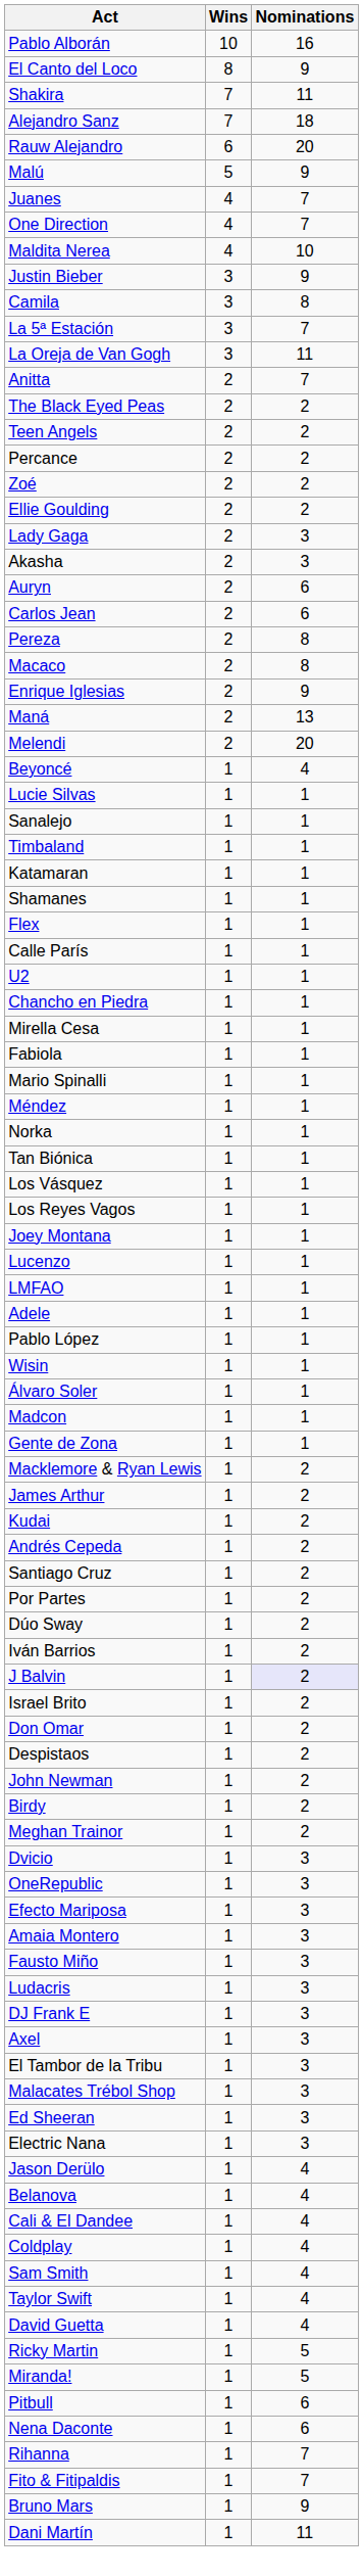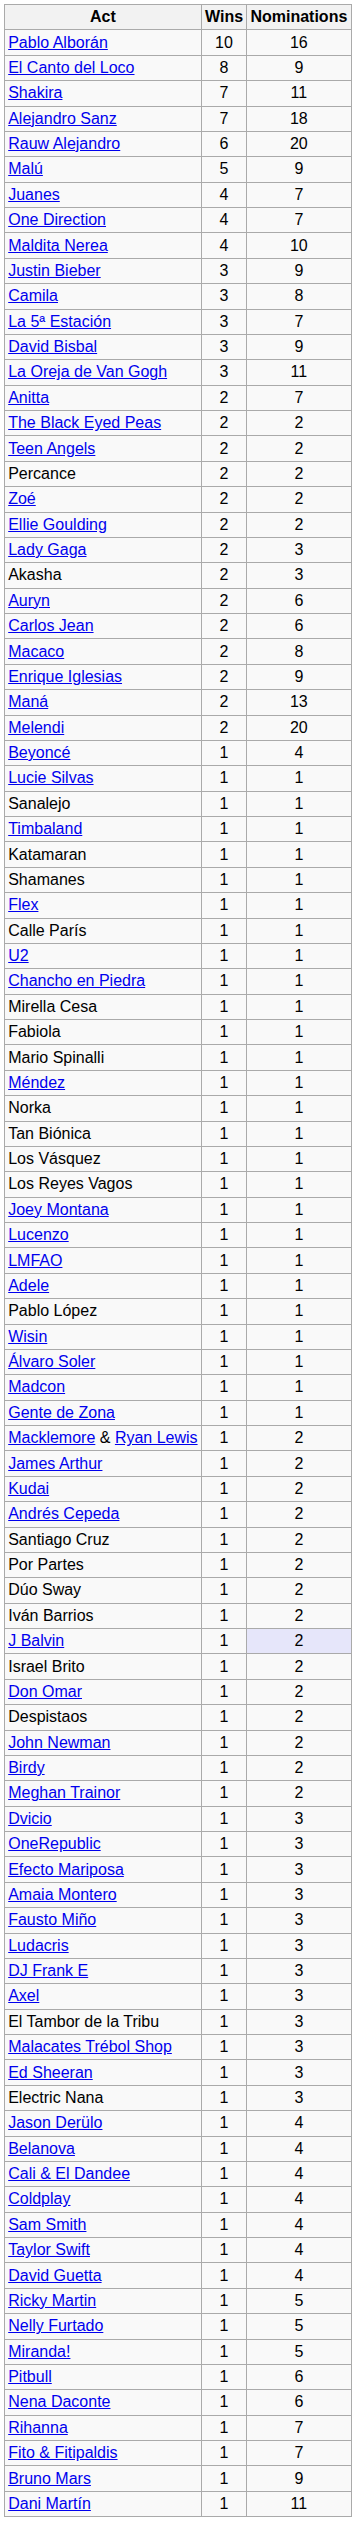 <table class=wikitable>
 <tr>
 <th>Act</th>
 <th>Wins</th>
 <th>Nominations</th>
 </tr>
 <tr>
 <td><a href='#'>Pablo Alborán</a></td>
 <td align=center>10</td>
 <td align=center>16</td>
 </tr>
 <tr>
 <td><a href='#'>El Canto del Loco</a></td>
 <td align=center>8</td>
 <td align=center>9</td>
 </tr>
 <tr>
 <td><a href='#'>Shakira</a></td>
 <td align=center>7</td>
 <td align=center>11</td>
 </tr>
 <tr>
 <td><a href='#'>Alejandro Sanz</a></td>
 <td align=center>7</td>
 <td align=center>18</td>
 </tr>
 <tr>
 <td><a href='#'>Rauw Alejandro</a></td>
 <td align=center>6</td>
 <td align=center>20</td>
 </tr>
 <tr>
 <td><a href='#'>Malú</a></td>
 <td align=center>5</td>
 <td align=center>9</td>
 </tr>
 <tr>
 <td><a href='#'>Juanes</a></td>
 <td align=center>4</td>
 <td align=center>7</td>
 </tr>
 <tr>
 <td><a href='#'>One Direction</a></td>
 <td align=center>4</td>
 <td align=center>7</td>
 </tr>
 <tr>
 <td><a href='#'>Maldita Nerea</a></td>
 <td align=center>4</td>
 <td align=center>10</td>
 </tr>
 <tr>
 <td><a href='#'>Justin Bieber</a></td>
 <td align=center>3</td>
 <td align=center>9</td>
 </tr>
 <tr>
 <td><a href='#'>Camila</a></td>
 <td align=center>3</td>
 <td align=center>8</td>
 </tr>
 <tr>
 <td><a href='#'>La 5ª Estación</a></td>
 <td align=center>3</td>
 <td align=center>7</td>
 </tr>
 <tr>
+<td><a href='#'>David Bisbal</a></td>
+<td align=center>3</td>
+<td align=center>9</td>
+</tr>
+<tr>
 <td><a href='#'>La Oreja de Van Gogh</a></td>
 <td align=center>3</td>
 <td align=center>11</td>
 </tr>
 <tr>
 <td><a href='#'>Anitta</a></td>
 <td align=center>2</td>
 <td align=center>7</td>
 </tr>
 <tr>
 <td><a href='#'>The Black Eyed Peas</a></td>
 <td align=center>2</td>
 <td align=center>2</td>
 </tr>
 <tr>
 <td><a href='#'>Teen Angels</a></td>
 <td align=center>2</td>
 <td align=center>2</td>
 </tr>
 <tr>
 <td>Percance</td>
 <td align=center>2</td>
 <td align=center>2</td>
 </tr>
 <tr>
 <td><a href='#'>Zoé</a></td>
 <td align=center>2</td>
 <td align=center>2</td>
 </tr>
 <tr>
 <td><a href='#'>Ellie Goulding</a></td>
 <td align=center>2</td>
 <td align=center>2</td>
 </tr>
 <tr>
 <td><a href='#'>Lady Gaga</a></td>
 <td align=center>2</td>
 <td align=center>3</td>
 </tr>
 <tr>
 <td>Akasha</td>
 <td align=center>2</td>
 <td align=center>3</td>
 </tr>
 <tr>
 <td><a href='#'>Auryn</a></td>
 <td align=center>2</td>
 <td align=center>6</td>
 </tr>
 <tr>
 <td><a href='#'>Carlos Jean</a></td>
 <td align=center>2</td>
 <td align=center>6</td>
-</tr>
-<tr>
-<td><a href='#'>Pereza</a></td>
-<td align=center>2</td>
-<td align=center>8</td>
 </tr>
 <tr>
 <td><a href='#'>Macaco</a></td>
 <td align=center>2</td>
 <td align=center>8</td>
 </tr>
 <tr>
 <td><a href='#'>Enrique Iglesias</a></td>
 <td align=center>2</td>
 <td align=center>9</td>
 </tr>
 <tr>
 <td><a href='#'>Maná</a></td>
 <td align=center>2</td>
 <td align=center>13</td>
 </tr>
 <tr>
 <td><a href='#'>Melendi</a></td>
 <td align=center>2</td>
 <td align=center>20</td>
 </tr>
 <tr>
 <td><a href='#'>Beyoncé</a></td>
 <td align=center>1</td>
 <td align=center>4</td>
 </tr>
 <tr>
 <td><a href='#'>Lucie Silvas</a></td>
 <td align=center>1</td>
 <td align=center>1</td>
 </tr>
 <tr>
 <td>Sanalejo</td>
 <td align=center>1</td>
 <td align=center>1</td>
 </tr>
 <tr>
 <td><a href='#'>Timbaland</a></td>
 <td align=center>1</td>
 <td align=center>1</td>
 </tr>
 <tr>
 <td>Katamaran</td>
 <td align=center>1</td>
 <td align=center>1</td>
 </tr>
 <tr>
 <td>Shamanes</td>
 <td align=center>1</td>
 <td align=center>1</td>
 </tr>
 <tr>
 <td><a href='#'>Flex</a></td>
 <td align=center>1</td>
 <td align=center>1</td>
 </tr>
 <tr>
 <td>Calle París</td>
 <td align=center>1</td>
 <td align=center>1</td>
 </tr>
 <tr>
 <td><a href='#'>U2</a></td>
 <td align=center>1</td>
 <td align=center>1</td>
 </tr>
 <tr>
 <td><a href='#'>Chancho en Piedra</a></td>
 <td align=center>1</td>
 <td align=center>1</td>
 </tr>
 <tr>
 <td>Mirella Cesa</td>
 <td align=center>1</td>
 <td align=center>1</td>
 </tr>
 <tr>
 <td>Fabiola</td>
 <td align=center>1</td>
 <td align=center>1</td>
 </tr>
 <tr>
 <td>Mario Spinalli</td>
 <td align=center>1</td>
 <td align=center>1</td>
 </tr>
 <tr>
 <td><a href='#'>Méndez</a></td>
 <td align=center>1</td>
 <td align=center>1</td>
 </tr>
 <tr>
 <td>Norka</td>
 <td align=center>1</td>
 <td align=center>1</td>
 </tr>
 <tr>
 <td>Tan Biónica</td>
 <td align=center>1</td>
 <td align=center>1</td>
 </tr>
 <tr>
 <td>Los Vásquez</td>
 <td align=center>1</td>
 <td align=center>1</td>
 </tr>
 <tr>
 <td>Los Reyes Vagos</td>
 <td align=center>1</td>
 <td align=center>1</td>
 </tr>
 <tr>
 <td><a href='#'>Joey Montana</a></td>
 <td align=center>1</td>
 <td align=center>1</td>
 </tr>
 <tr>
 <td><a href='#'>Lucenzo</a></td>
 <td align=center>1</td>
 <td align=center>1</td>
 </tr>
 <tr>
 <td><a href='#'>LMFAO</a></td>
 <td align=center>1</td>
 <td align=center>1</td>
 </tr>
 <tr>
 <td><a href='#'>Adele</a></td>
 <td align=center>1</td>
 <td align=center>1</td>
 </tr>
 <tr>
 <td>Pablo López</td>
 <td align=center>1</td>
 <td align=center>1</td>
 </tr>
 <tr>
 <td><a href='#'>Wisin</a></td>
 <td align=center>1</td>
 <td align=center>1</td>
 </tr>
 <tr>
 <td><a href='#'>Álvaro Soler</a></td>
 <td align=center>1</td>
 <td align=center>1</td>
 </tr>
 <tr>
 <td><a href='#'>Madcon</a></td>
 <td align=center>1</td>
 <td align=center>1</td>
 </tr>
 <tr>
 <td><a href='#'>Gente de Zona</a></td>
 <td align=center>1</td>
 <td align=center>1</td>
 </tr>
 <tr>
 <td><a href='#'>Macklemore</a> & <a href='#'>Ryan Lewis</a></td>
 <td align=center>1</td>
 <td align=center>2</td>
 </tr>
 <tr>
 <td><a href='#'>James Arthur</a></td>
 <td align=center>1</td>
 <td align=center>2</td>
 </tr>
 <tr>
 <td><a href='#'>Kudai</a></td>
 <td align=center>1</td>
 <td align=center>2</td>
 </tr>
 <tr>
 <td><a href='#'>Andrés Cepeda</a></td>
 <td align=center>1</td>
 <td align=center>2</td>
 </tr>
 <tr>
 <td>Santiago Cruz</td>
 <td align=center>1</td>
 <td align=center>2</td>
 </tr>
 <tr>
 <td>Por Partes</td>
 <td align=center>1</td>
 <td align=center>2</td>
 </tr>
 <tr>
 <td>Dúo Sway</td>
 <td align=center>1</td>
 <td align=center>2</td>
 </tr>
 <tr>
 <td>Iván Barrios</td>
 <td align=center>1</td>
 <td align=center>2</td>
 </tr>
 <tr>
 <td><a href='#'>J Balvin</a></td>
 <td align=center>1</td>
 <td align=center style="background: lavender;">2</td>
 </tr>
 <tr>
 <td>Israel Brito</td>
 <td align=center>1</td>
 <td align=center>2</td>
 </tr>
 <tr>
 <td><a href='#'>Don Omar</a></td>
 <td align=center>1</td>
 <td align=center>2</td>
 </tr>
 <tr>
 <td>Despistaos</td>
 <td align=center>1</td>
 <td align=center>2</td>
 </tr>
 <tr>
 <td><a href='#'>John Newman</a></td>
 <td align=center>1</td>
 <td align=center>2</td>
 </tr>
 <tr>
 <td><a href='#'>Birdy</a></td>
 <td align=center>1</td>
 <td align=center>2</td>
 </tr>
 <tr>
 <td><a href='#'>Meghan Trainor</a></td>
 <td align=center>1</td>
 <td align=center>2</td>
 </tr>
 <tr>
 <td><a href='#'>Dvicio</a></td>
 <td align=center>1</td>
 <td align=center>3</td>
 </tr>
 <tr>
 <td><a href='#'>OneRepublic</a></td>
 <td align=center>1</td>
 <td align=center>3</td>
 </tr>
 <tr>
 <td><a href='#'>Efecto Mariposa</a></td>
 <td align=center>1</td>
 <td align=center>3</td>
 </tr>
 <tr>
 <td><a href='#'>Amaia Montero</a></td>
 <td align=center>1</td>
 <td align=center>3</td>
 </tr>
 <tr>
 <td><a href='#'>Fausto Miño</a></td>
 <td align=center>1</td>
 <td align=center>3</td>
 </tr>
 <tr>
 <td><a href='#'>Ludacris</a></td>
 <td align=center>1</td>
 <td align=center>3</td>
 </tr>
 <tr>
 <td><a href='#'>DJ Frank E</a></td>
 <td align=center>1</td>
 <td align=center>3</td>
 </tr>
 <tr>
 <td><a href='#'>Axel</a></td>
 <td align=center>1</td>
 <td align=center>3</td>
 </tr>
 <tr>
 <td>El Tambor de la Tribu</td>
 <td align=center>1</td>
 <td align=center>3</td>
 </tr>
 <tr>
 <td><a href='#'>Malacates Trébol Shop</a></td>
 <td align=center>1</td>
 <td align=center>3</td>
 </tr>
 <tr>
 <td><a href='#'>Ed Sheeran</a></td>
 <td align=center>1</td>
 <td align=center>3</td>
 </tr>
 <tr>
 <td>Electric Nana</td>
 <td align=center>1</td>
 <td align=center>3</td>
 </tr>
 <tr>
 <td><a href='#'>Jason Derülo</a></td>
 <td align=center>1</td>
 <td align=center>4</td>
 </tr>
 <tr>
 <td><a href='#'>Belanova</a></td>
 <td align=center>1</td>
 <td align=center>4</td>
 </tr>
 <tr>
 <td><a href='#'>Cali & El Dandee</a></td>
 <td align=center>1</td>
 <td align=center>4</td>
 </tr>
 <tr>
 <td><a href='#'>Coldplay</a></td>
 <td align=center>1</td>
 <td align=center>4</td>
 </tr>
 <tr>
 <td><a href='#'>Sam Smith</a></td>
 <td align=center>1</td>
 <td align=center>4</td>
 </tr>
 <tr>
 <td><a href='#'>Taylor Swift</a></td>
 <td align=center>1</td>
 <td align=center>4</td>
 </tr>
 <tr>
 <td><a href='#'>David Guetta</a></td>
 <td align=center>1</td>
 <td align=center>4</td>
 </tr>
 <tr>
 <td><a href='#'>Ricky Martin</a></td>
 <td align=center>1</td>
 <td align=center>5</td>
 </tr>
 <tr>
+<td><a href='#'>Nelly Furtado</a></td>
+<td align=center>1</td>
+<td align=center>5</td>
+</tr>
+<tr>
 <td><a href='#'>Miranda!</a></td>
 <td align=center>1</td>
 <td align=center>5</td>
 </tr>
 <tr>
 <td><a href='#'>Pitbull</a></td>
 <td align=center>1</td>
 <td align=center>6</td>
 </tr>
 <tr>
 <td><a href='#'>Nena Daconte</a></td>
 <td align=center>1</td>
 <td align=center>6</td>
 </tr>
 <tr>
 <td><a href='#'>Rihanna</a></td>
 <td align=center>1</td>
 <td align=center>7</td>
 </tr>
 <tr>
 <td><a href='#'>Fito & Fitipaldis</a></td>
 <td align=center>1</td>
 <td align=center>7</td>
 </tr>
 <tr>
 <td><a href='#'>Bruno Mars</a></td>
 <td align=center>1</td>
 <td align=center>9</td>
 </tr>
 <tr>
 <td><a href='#'>Dani Martín</a></td>
 <td align=center>1</td>
 <td align=center>11</td>
 </tr>
 </table>
